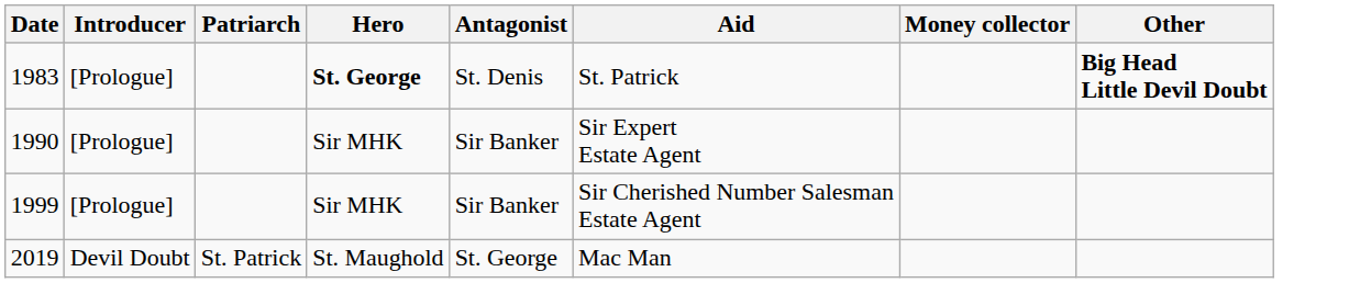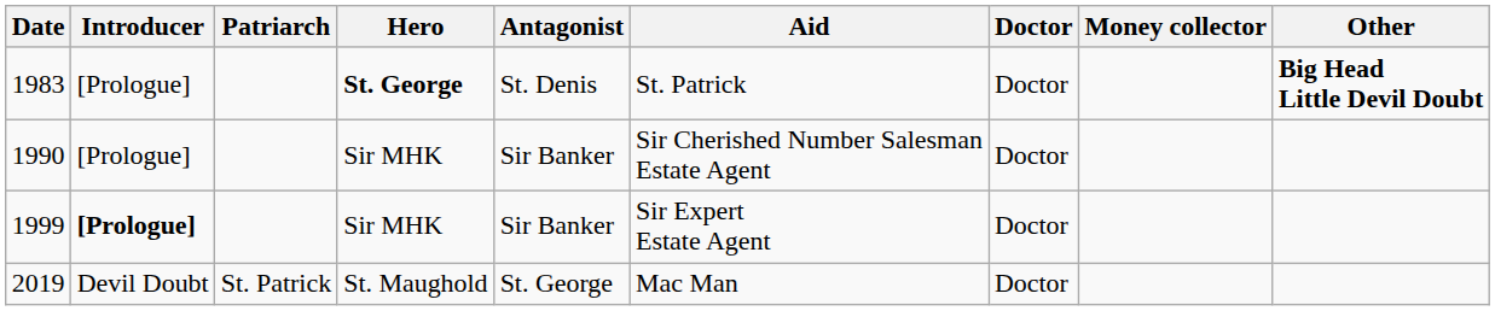 <table class="wikitable">
 <tr>
 <th>Date</th>
 <th>Introducer</th>
 <th>Patriarch</th>
 <th>Hero</th>
 <th>Antagonist</th>
 <th>Aid</th>
+<th>Doctor</th>
 <th>Money collector</th>
 <th>Other</th>
 </tr>
 <tr>
 <td>1983</td>
 <td>[Prologue]</td>
 <td></td>
 <td><strong>St. George</strong></td>
 <td>St. Denis</td>
 <td>St. Patrick</td>
+<td>Doctor</td>
 <td></td>
 <td><strong>Big Head<br>Little Devil Doubt</strong></td>
 </tr>
 <tr>
 <td>1990</td>
 <td>[Prologue]</td>
 <td></td>
 <td>Sir MHK</td>
 <td>Sir Banker</td>
-<td>Sir Expert<br>Estate Agent</td>
+<td>Sir Cherished Number Salesman<br>Estate Agent</td>
+<td>Doctor</td>
 <td></td>
 <td></td>
 </tr>
 <tr>
 <td>1999</td>
-<td>[Prologue]</td>
+<td><strong>[Prologue]</strong></td>
 <td></td>
 <td>Sir MHK</td>
 <td>Sir Banker</td>
-<td>Sir Cherished Number Salesman<br>Estate Agent</td>
+<td>Sir Expert<br>Estate Agent</td>
+<td>Doctor</td>
 <td></td>
 <td></td>
 </tr>
 <tr>
 <td>2019</td>
 <td>Devil Doubt</td>
 <td>St. Patrick</td>
 <td>St. Maughold</td>
 <td>St. George</td>
 <td>Mac Man</td>
+<td>Doctor</td>
 <td></td>
 <td></td>
 </tr>
 </table>
